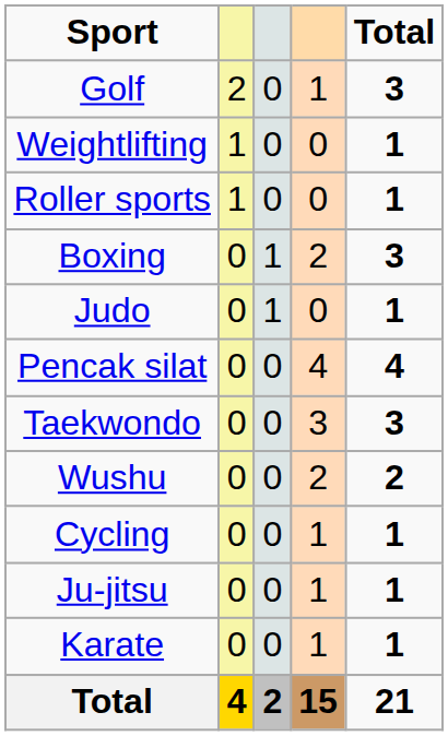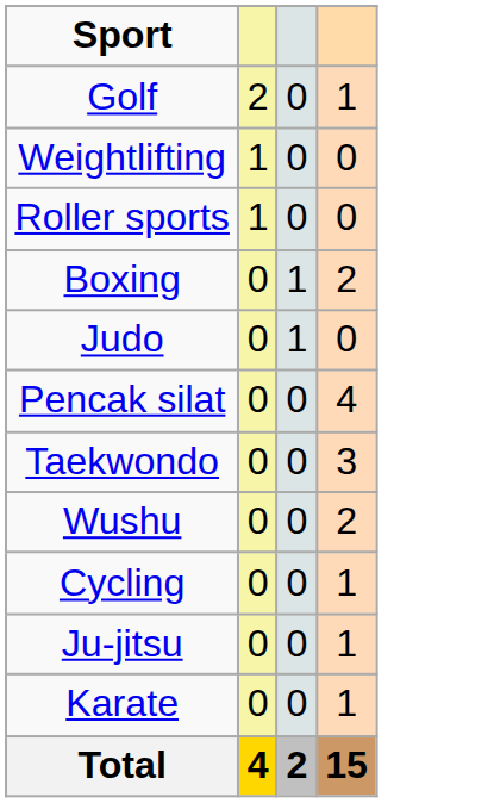 <table class=wikitable style="font-size:100%; text-align:center;">
 <tr>
 <td><strong>Sport</strong></td>
 <td bgcolor=F7F6A8></td>
 <td bgcolor=DCE5E5></td>
 <td bgcolor=FFDBA9></td>
-<td><strong>Total</strong></td>
 </tr>
 <tr>
 <td><a href='#'>Golf</a></td>
 <td bgcolor=F7F6A8>2</td>
 <td bgcolor=DCE5E5>0</td>
 <td bgcolor=FFDAB9>1</td>
-<td><strong>3</strong></td>
 </tr>
 <tr>
 <td><a href='#'>Weightlifting</a></td>
 <td bgcolor=F7F6A8>1</td>
 <td bgcolor=DCE5E5>0</td>
 <td bgcolor=FFDAB9>0</td>
-<td><strong>1</strong></td>
 </tr>
 <tr>
 <td><a href='#'>Roller sports</a></td>
 <td bgcolor=F7F6A8>1</td>
 <td bgcolor=DCE5E5>0</td>
 <td bgcolor=FFDAB9>0</td>
-<td><strong>1</strong></td>
 </tr>
 <tr>
 <td><a href='#'>Boxing</a></td>
 <td bgcolor=F7F6A8>0</td>
 <td bgcolor=DCE5E5>1</td>
 <td bgcolor=FFDAB9>2</td>
-<td><strong>3</strong></td>
 </tr>
 <tr>
 <td><a href='#'>Judo</a></td>
 <td bgcolor=F7F6A8>0</td>
 <td bgcolor=DCE5E5>1</td>
 <td bgcolor=FFDAB9>0</td>
-<td><strong>1</strong></td>
 </tr>
 <tr>
 <td><a href='#'>Pencak silat</a></td>
 <td bgcolor=F7F6A8>0</td>
 <td bgcolor=DCE5E5>0</td>
 <td bgcolor=FFDAB9>4</td>
-<td><strong>4</strong></td>
 </tr>
 <tr>
 <td><a href='#'>Taekwondo</a></td>
 <td bgcolor=F7F6A8>0</td>
 <td bgcolor=DCE5E5>0</td>
 <td bgcolor=FFDAB9>3</td>
-<td><strong>3</strong></td>
 </tr>
 <tr>
 <td><a href='#'>Wushu</a></td>
 <td bgcolor=F7F6A8>0</td>
 <td bgcolor=DCE5E5>0</td>
 <td bgcolor=FFDAB9>2</td>
-<td><strong>2</strong></td>
 </tr>
 <tr>
 <td><a href='#'>Cycling</a></td>
 <td bgcolor=F7F6A8>0</td>
 <td bgcolor=DCE5E5>0</td>
 <td bgcolor=FFDAB9>1</td>
-<td><strong>1</strong></td>
 </tr>
 <tr>
 <td><a href='#'>Ju-jitsu</a></td>
 <td bgcolor=F7F6A8>0</td>
 <td bgcolor=DCE5E5>0</td>
 <td bgcolor=FFDAB9>1</td>
-<td><strong>1</strong></td>
 </tr>
 <tr>
 <td><a href='#'>Karate</a></td>
 <td bgcolor=F7F6A8>0</td>
 <td bgcolor=DCE5E5>0</td>
 <td bgcolor=FFDAB9>1</td>
-<td><strong>1</strong></td>
 </tr>
 <tr>
 <th>Total</th>
 <td style="background:gold;"><strong>4</strong></td>
 <td style="background:silver;"><strong>2</strong></td>
 <td style="background:#c96;"><strong>15</strong></td>
-<td><strong>21</strong></td>
 </tr>
 </table>
